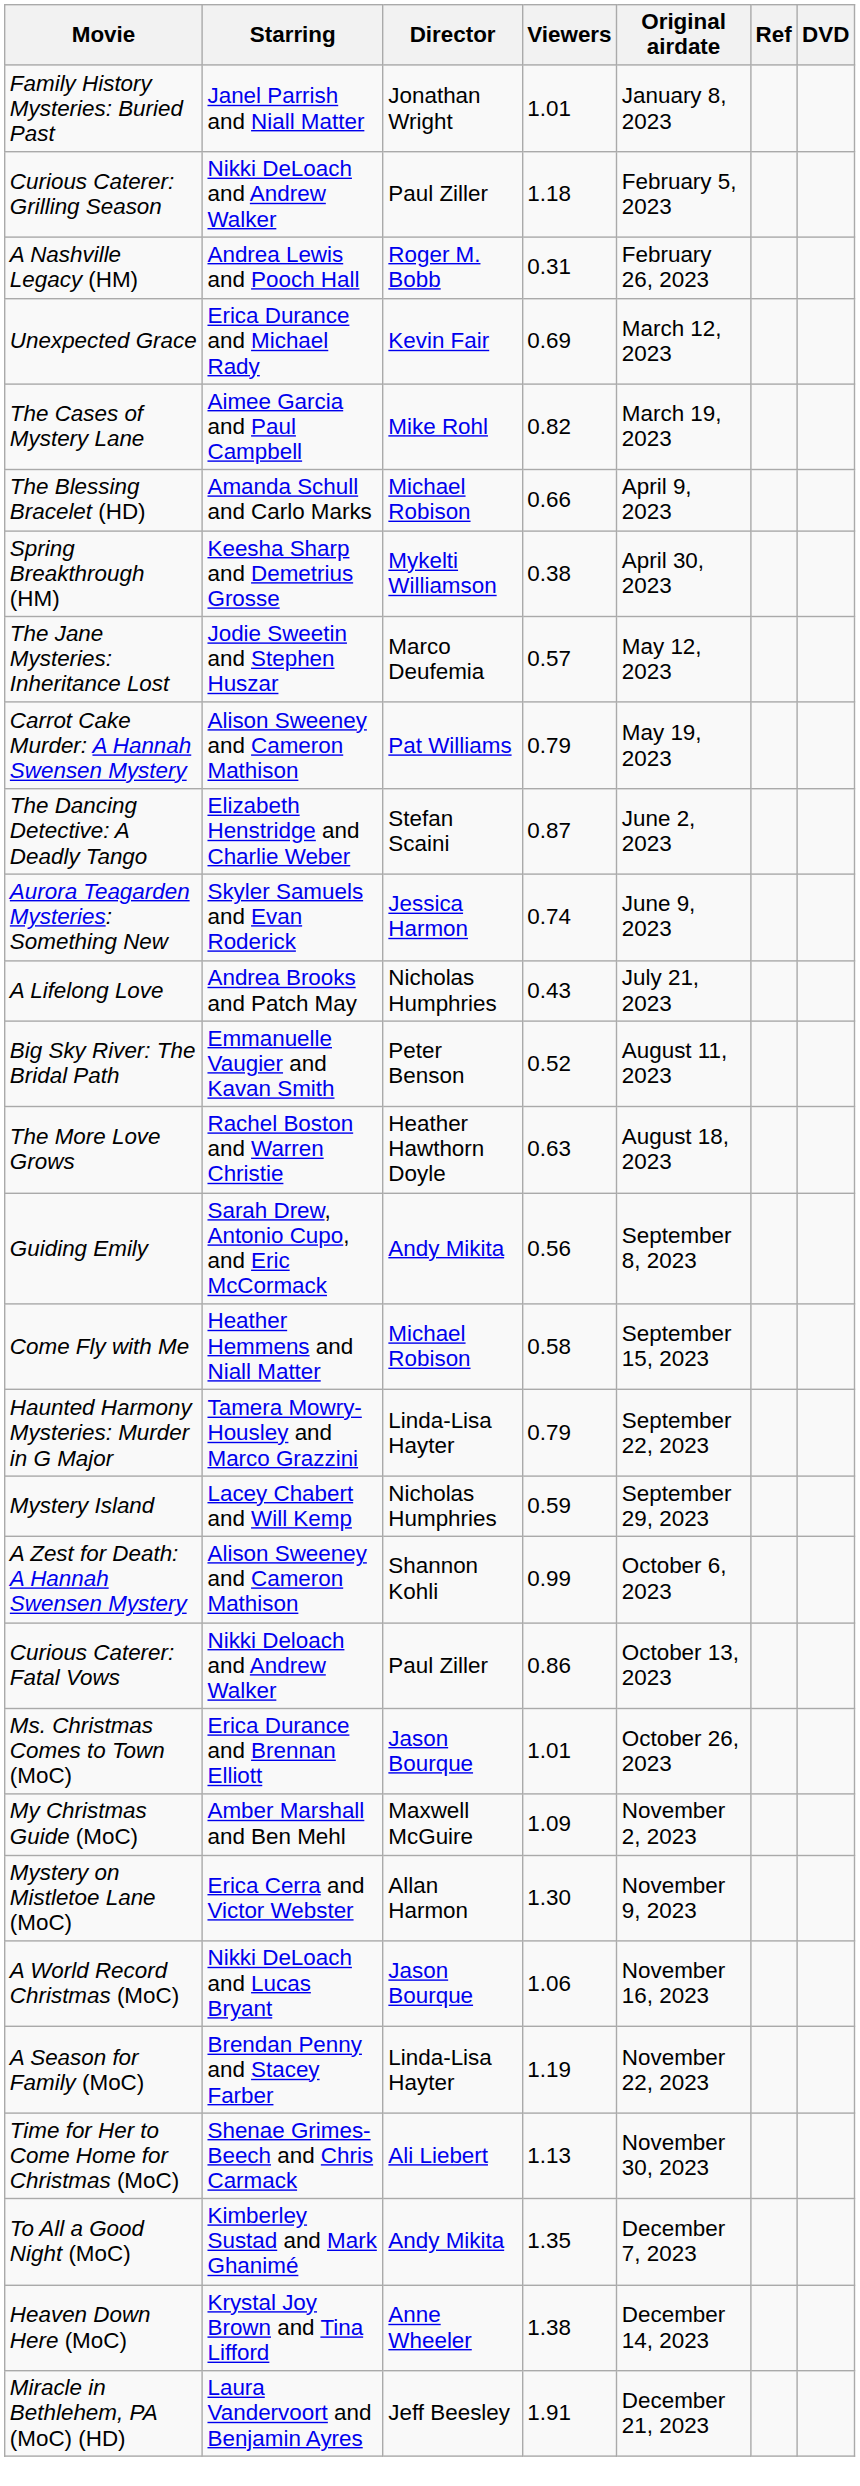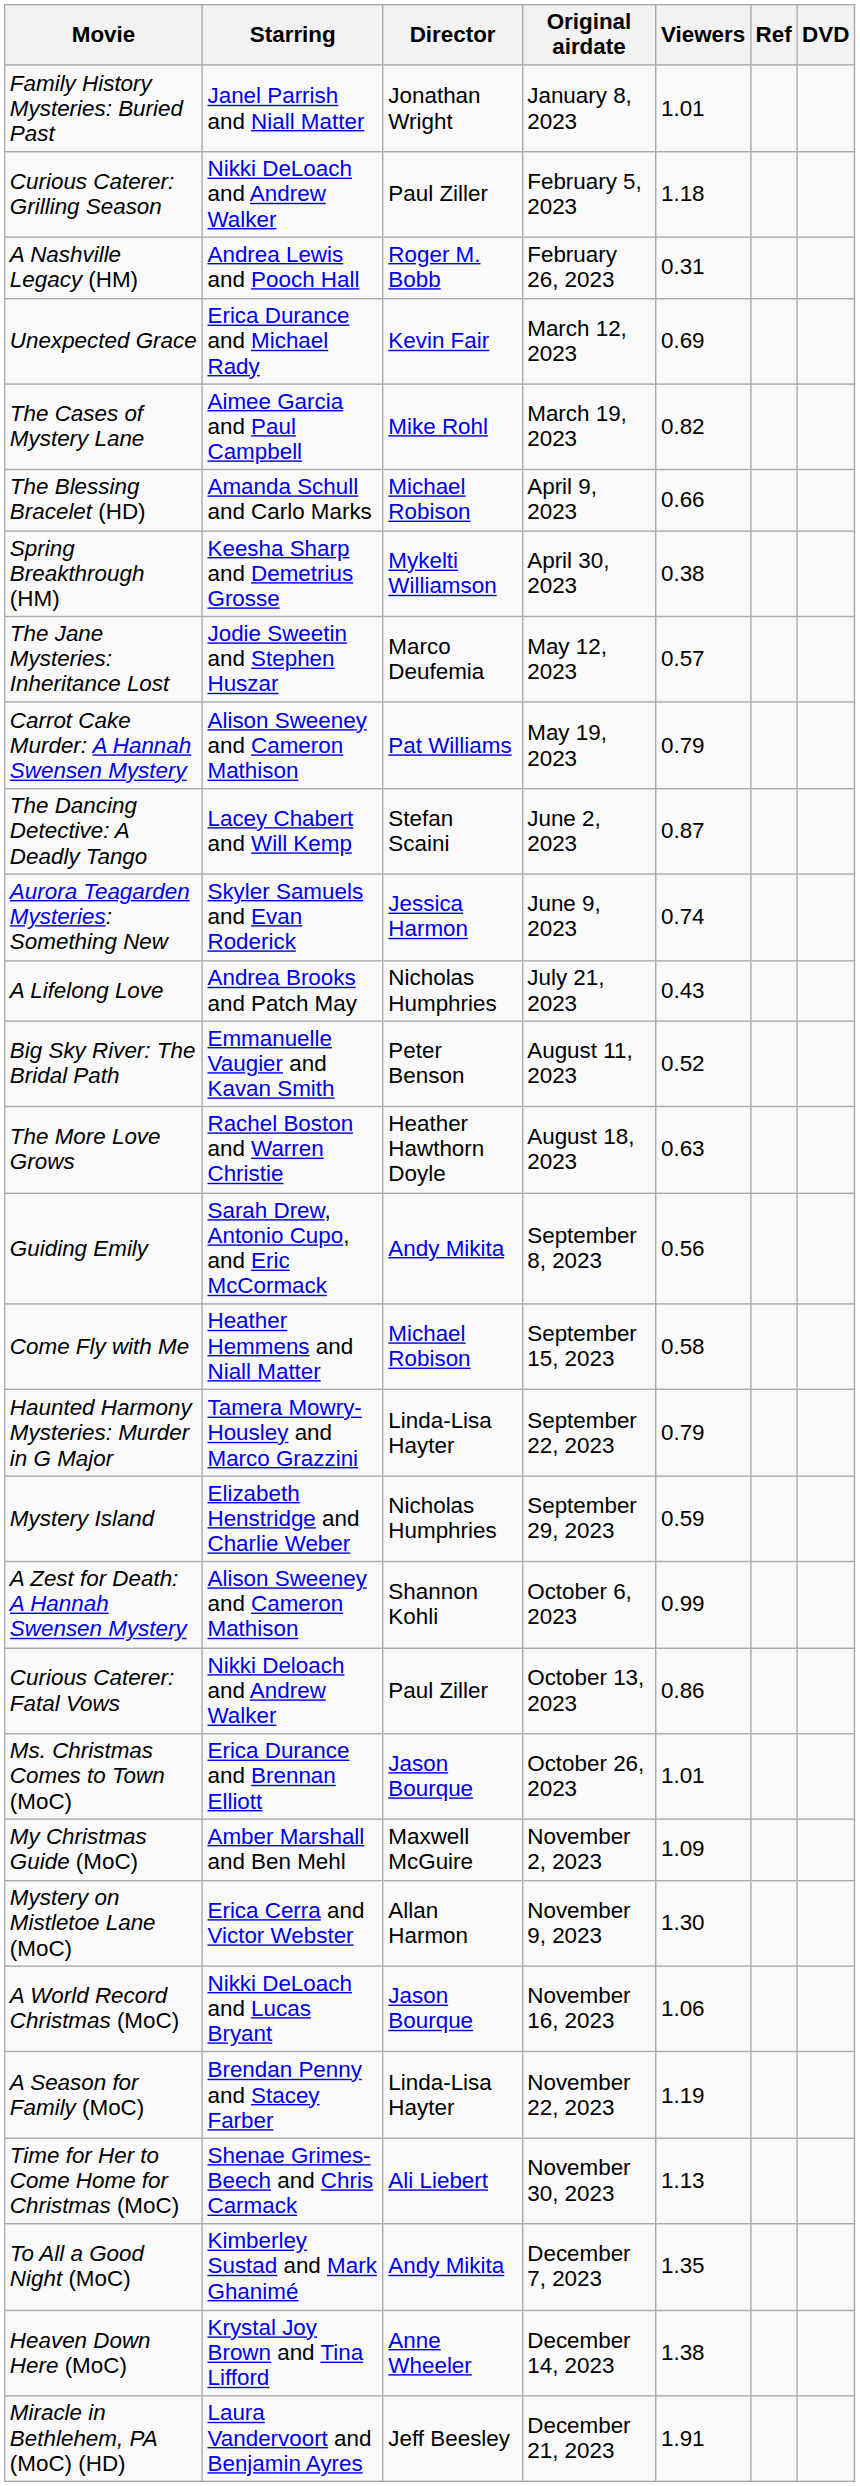 <table class="wikitable sortable">
 <tr>
 <th scope="col" class="unsortable">Movie</th>
 <th scope="col" class="unsortable">Starring</th>
 <th scope="col" class="unsortable">Director</th>
+<th scope="col" class="unsortable">Original airdate</th>
 <th scope="col">Viewers</th>
-<th scope="col" class="unsortable">Original airdate</th>
 <th scope="col" class="unsortable">Ref</th>
 <th scope="col" class="unsortable">DVD</th>
 </tr>
 <tr>
 <td><em>Family History Mysteries: Buried Past</em></td>
 <td><a href='#'>Janel Parrish</a> and <a href='#'>Niall Matter</a></td>
 <td>Jonathan Wright</td>
+<td>January 8, 2023</td>
 <td>1.01</td>
-<td>January 8, 2023</td>
 <td></td>
 <td></td>
 </tr>
 <tr>
 <td><em>Curious Caterer: Grilling Season</em></td>
 <td><a href='#'>Nikki DeLoach</a> and <a href='#'>Andrew Walker</a></td>
 <td>Paul Ziller</td>
+<td>February 5, 2023</td>
 <td>1.18</td>
-<td>February 5, 2023</td>
 <td></td>
 <td></td>
 </tr>
 <tr>
 <td><em>A Nashville Legacy</em> (HM)</td>
 <td><a href='#'>Andrea Lewis</a> and <a href='#'>Pooch Hall</a></td>
 <td><a href='#'>Roger M. Bobb</a></td>
+<td>February 26, 2023</td>
 <td>0.31</td>
-<td>February 26, 2023</td>
 <td></td>
 <td></td>
 </tr>
 <tr>
 <td><em>Unexpected Grace</em></td>
 <td><a href='#'>Erica Durance</a> and <a href='#'>Michael Rady</a></td>
 <td><a href='#'>Kevin Fair</a></td>
+<td>March 12, 2023</td>
 <td>0.69</td>
-<td>March 12, 2023</td>
 <td></td>
 <td></td>
 </tr>
 <tr>
 <td><em>The Cases of Mystery Lane</em></td>
 <td><a href='#'>Aimee Garcia</a> and <a href='#'>Paul Campbell</a></td>
 <td><a href='#'>Mike Rohl</a></td>
+<td>March 19, 2023</td>
 <td>0.82</td>
-<td>March 19, 2023</td>
 <td></td>
 <td></td>
 </tr>
 <tr>
 <td><em>The Blessing Bracelet</em> (HD)</td>
 <td><a href='#'>Amanda Schull</a> and Carlo Marks</td>
 <td><a href='#'>Michael Robison</a></td>
+<td>April 9, 2023</td>
 <td>0.66</td>
-<td>April 9, 2023</td>
 <td></td>
 <td></td>
 </tr>
 <tr>
 <td><em>Spring Breakthrough</em> (HM)</td>
 <td><a href='#'>Keesha Sharp</a> and <a href='#'>Demetrius Grosse</a></td>
 <td><a href='#'>Mykelti Williamson</a></td>
+<td>April 30, 2023</td>
 <td>0.38</td>
-<td>April 30, 2023</td>
 <td></td>
 <td></td>
 </tr>
 <tr>
 <td><em>The Jane Mysteries: Inheritance Lost</em></td>
 <td><a href='#'>Jodie Sweetin</a> and <a href='#'>Stephen Huszar</a></td>
 <td>Marco Deufemia</td>
+<td>May 12, 2023</td>
 <td>0.57</td>
-<td>May 12, 2023</td>
 <td></td>
 <td></td>
 </tr>
 <tr>
 <td><em>Carrot Cake Murder: <a href='#'>A Hannah Swensen Mystery</a></em></td>
 <td><a href='#'>Alison Sweeney</a> and <a href='#'>Cameron Mathison</a></td>
 <td><a href='#'>Pat Williams</a></td>
+<td>May 19, 2023</td>
 <td>0.79</td>
-<td>May 19, 2023</td>
 <td></td>
 <td></td>
 </tr>
 <tr>
 <td><em>The Dancing Detective: A Deadly Tango</em></td>
-<td><a href='#'>Elizabeth Henstridge</a> and <a href='#'>Charlie Weber</a></td>
+<td><a href='#'>Lacey Chabert</a> and <a href='#'>Will Kemp</a></td>
 <td>Stefan Scaini</td>
+<td>June 2, 2023</td>
 <td>0.87</td>
-<td>June 2, 2023</td>
 <td></td>
 <td></td>
 </tr>
 <tr>
 <td><em><a href='#'>Aurora Teagarden Mysteries</a>: Something New</em></td>
 <td><a href='#'>Skyler Samuels</a> and <a href='#'>Evan Roderick</a></td>
 <td><a href='#'>Jessica Harmon</a></td>
+<td>June 9, 2023</td>
 <td>0.74</td>
-<td>June 9, 2023</td>
 <td></td>
 <td></td>
 </tr>
 <tr>
 <td><em>A Lifelong Love</em></td>
 <td><a href='#'>Andrea Brooks</a> and Patch May</td>
 <td>Nicholas Humphries</td>
+<td>July 21, 2023</td>
 <td>0.43</td>
-<td>July 21, 2023</td>
 <td></td>
 <td></td>
 </tr>
 <tr>
 <td><em>Big Sky River: The Bridal Path</em></td>
 <td><a href='#'>Emmanuelle Vaugier</a> and <a href='#'>Kavan Smith</a></td>
 <td>Peter Benson</td>
+<td>August 11, 2023</td>
 <td>0.52</td>
-<td>August 11, 2023</td>
 <td></td>
 <td></td>
 </tr>
 <tr>
 <td><em>The More Love Grows</em></td>
 <td><a href='#'>Rachel Boston</a> and <a href='#'>Warren Christie</a></td>
 <td>Heather Hawthorn Doyle</td>
+<td>August 18, 2023</td>
 <td>0.63</td>
-<td>August 18, 2023</td>
 <td></td>
 <td></td>
 </tr>
 <tr>
 <td><em>Guiding Emily</em></td>
 <td><a href='#'>Sarah Drew</a>, <a href='#'>Antonio Cupo</a>, <br>and <a href='#'>Eric McCormack</a></td>
 <td><a href='#'>Andy Mikita</a></td>
+<td>September 8, 2023</td>
 <td>0.56</td>
-<td>September 8, 2023</td>
 <td></td>
 <td></td>
 </tr>
 <tr>
 <td><em>Come Fly with Me</em></td>
 <td><a href='#'>Heather Hemmens</a> and <a href='#'>Niall Matter</a></td>
 <td><a href='#'>Michael Robison</a></td>
+<td>September 15, 2023</td>
 <td>0.58</td>
-<td>September 15, 2023</td>
 <td></td>
 <td></td>
 </tr>
 <tr>
 <td><em>Haunted Harmony Mysteries: Murder in G Major</em></td>
 <td><a href='#'>Tamera Mowry-Housley</a> and <a href='#'>Marco Grazzini</a></td>
 <td>Linda-Lisa Hayter</td>
+<td>September 22, 2023</td>
 <td>0.79</td>
-<td>September 22, 2023</td>
 <td></td>
 <td></td>
 </tr>
 <tr>
 <td><em>Mystery Island</em></td>
-<td><a href='#'>Lacey Chabert</a> and <a href='#'>Will Kemp</a></td>
+<td><a href='#'>Elizabeth Henstridge</a> and <a href='#'>Charlie Weber</a></td>
 <td>Nicholas Humphries</td>
+<td>September 29, 2023</td>
 <td>0.59</td>
-<td>September 29, 2023</td>
 <td></td>
 <td></td>
 </tr>
 <tr>
 <td><em>A Zest for Death: <a href='#'>A Hannah Swensen Mystery</a></em></td>
 <td><a href='#'>Alison Sweeney</a> and <a href='#'>Cameron Mathison</a></td>
 <td>Shannon Kohli</td>
+<td>October 6, 2023</td>
 <td>0.99</td>
-<td>October 6, 2023</td>
 <td></td>
 <td></td>
 </tr>
 <tr>
 <td><em>Curious Caterer: Fatal Vows</em></td>
 <td><a href='#'>Nikki Deloach</a> and <a href='#'>Andrew Walker</a></td>
 <td>Paul Ziller</td>
+<td>October 13, 2023</td>
 <td>0.86</td>
-<td>October 13, 2023</td>
 <td></td>
 <td></td>
 </tr>
 <tr>
 <td><em>Ms. Christmas Comes to Town</em> (MoC)</td>
 <td><a href='#'>Erica Durance</a> and <a href='#'>Brennan Elliott</a></td>
 <td><a href='#'>Jason Bourque</a></td>
+<td>October 26, 2023</td>
 <td>1.01</td>
-<td>October 26, 2023</td>
 <td></td>
 <td></td>
 </tr>
 <tr>
 <td><em>My Christmas Guide</em> (MoC)</td>
 <td><a href='#'>Amber Marshall</a> and Ben Mehl</td>
 <td>Maxwell McGuire</td>
+<td>November 2, 2023</td>
 <td>1.09</td>
-<td>November 2, 2023</td>
 <td></td>
 <td></td>
 </tr>
 <tr>
 <td><em>Mystery on Mistletoe Lane</em> (MoC)</td>
 <td><a href='#'>Erica Cerra</a> and <a href='#'>Victor Webster</a></td>
 <td>Allan Harmon</td>
+<td>November 9, 2023</td>
 <td>1.30</td>
-<td>November 9, 2023</td>
 <td></td>
 <td></td>
 </tr>
 <tr>
 <td><em>A World Record Christmas</em> (MoC)</td>
 <td><a href='#'>Nikki DeLoach</a> and <a href='#'>Lucas Bryant</a></td>
 <td><a href='#'>Jason Bourque</a></td>
+<td>November 16, 2023</td>
 <td>1.06</td>
-<td>November 16, 2023</td>
 <td></td>
 <td></td>
 </tr>
 <tr>
 <td><em>A Season for Family</em> (MoC)</td>
 <td><a href='#'>Brendan Penny</a> and <a href='#'>Stacey Farber</a></td>
 <td>Linda-Lisa Hayter</td>
+<td>November 22, 2023</td>
 <td>1.19</td>
-<td>November 22, 2023</td>
 <td></td>
 <td></td>
 </tr>
 <tr>
 <td><em>Time for Her to Come Home for Christmas</em> (MoC)</td>
 <td><a href='#'>Shenae Grimes-Beech</a> and <a href='#'>Chris Carmack</a></td>
 <td><a href='#'>Ali Liebert</a></td>
+<td>November 30, 2023</td>
 <td>1.13</td>
-<td>November 30, 2023</td>
 <td></td>
 <td></td>
 </tr>
 <tr>
 <td><em>To All a Good Night</em> (MoC)</td>
 <td><a href='#'>Kimberley Sustad</a> and <a href='#'>Mark Ghanimé</a></td>
 <td><a href='#'>Andy Mikita</a></td>
+<td>December 7, 2023</td>
 <td>1.35</td>
-<td>December 7, 2023</td>
 <td></td>
 <td></td>
 </tr>
 <tr>
 <td><em>Heaven Down Here</em> (MoC)</td>
 <td><a href='#'>Krystal Joy Brown</a> and <a href='#'>Tina Lifford</a></td>
 <td><a href='#'>Anne Wheeler</a></td>
+<td>December 14, 2023</td>
 <td>1.38</td>
-<td>December 14, 2023</td>
 <td></td>
 <td></td>
 </tr>
 <tr>
 <td><em>Miracle in Bethlehem, PA</em> (MoC) (HD)</td>
 <td><a href='#'>Laura Vandervoort</a> and <a href='#'>Benjamin Ayres</a></td>
 <td>Jeff Beesley</td>
+<td>December 21, 2023</td>
 <td>1.91</td>
-<td>December 21, 2023</td>
 <td></td>
 <td></td>
 </tr>
 </table>
